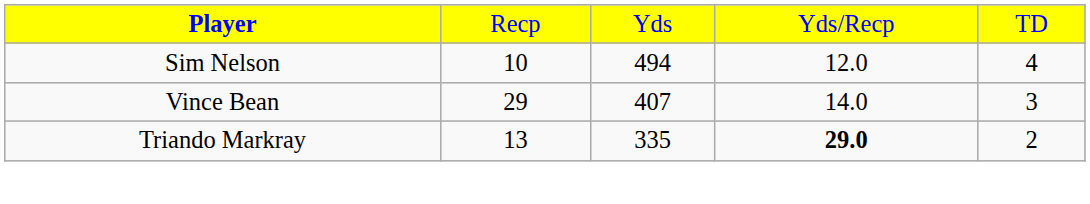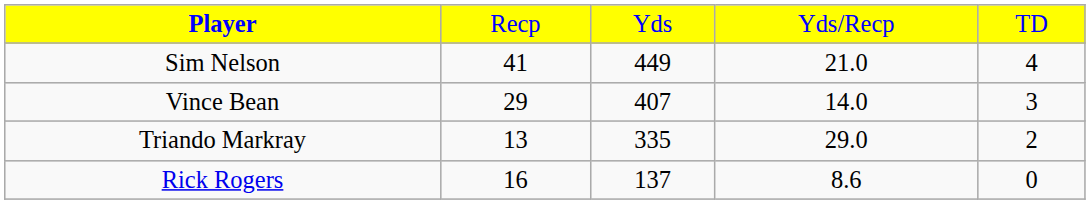 <table class="wikitable" width="80%">
 <tr align="center"  style="background:yellow;color:blue;">
 <td><strong>Player</strong></td>
 <td>Recp</td>
 <td>Yds</td>
 <td>Yds/Recp</td>
 <td>TD</td>
 </tr>
 <tr align="center" bgcolor="">
 <td>Sim Nelson</td>
-<td>10</td>
-<td>494</td>
-<td>12.0</td>
+<td>41</td>
+<td>449</td>
+<td>21.0</td>
 <td>4</td>
 </tr>
 <tr align="center" bgcolor="">
 <td>Vince Bean</td>
 <td>29</td>
 <td>407</td>
 <td>14.0</td>
 <td>3</td>
 </tr>
 <tr align="center" bgcolor="">
 <td>Triando Markray</td>
 <td>13</td>
 <td>335</td>
-<td><strong>29.0</strong></td>
+<td>29.0</td>
 <td>2</td>
 </tr>
+<tr align="center" bgcolor="">
+<td><a href='#'>Rick Rogers</a></td>
+<td>16</td>
+<td>137</td>
+<td>8.6</td>
+<td>0</td>
+</tr>
 </table>
